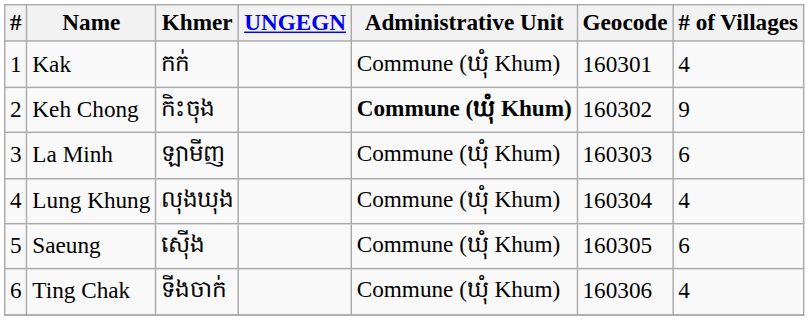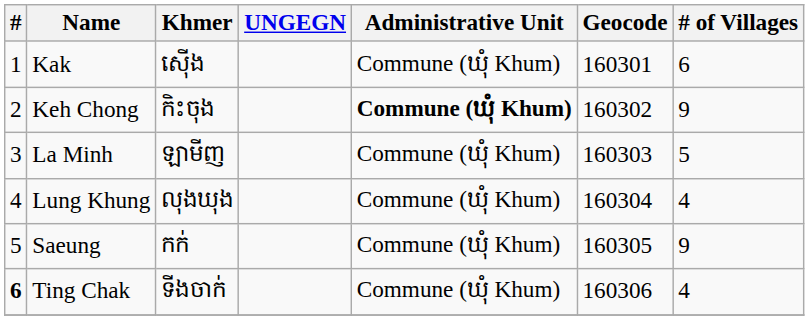 <table class="wikitable sortable">
 <tr>
 <th>#</th>
 <th>Name</th>
 <th>Khmer</th>
 <th><a href='#'>UNGEGN</a></th>
 <th>Administrative Unit</th>
 <th>Geocode</th>
 <th># of Villages</th>
 </tr>
 <tr>
 <td>1</td>
 <td>Kak</td>
-<td>កក់</td>
+<td>ស៊ើង</td>
 <td></td>
 <td>Commune (ឃុំ Khum)</td>
 <td>160301</td>
-<td>4</td>
+<td>6</td>
 </tr>
 <tr>
 <td>2</td>
 <td>Keh Chong</td>
 <td>កិះចុង</td>
 <td></td>
 <td><strong>Commune (ឃុំ Khum)</strong></td>
 <td>160302</td>
 <td>9</td>
 </tr>
 <tr>
 <td>3</td>
 <td>La Minh</td>
 <td>ឡាមីញ</td>
 <td></td>
 <td>Commune (ឃុំ Khum)</td>
 <td>160303</td>
-<td>6</td>
+<td>5</td>
 </tr>
 <tr>
 <td>4</td>
 <td>Lung Khung</td>
 <td>លុងឃុង</td>
 <td></td>
 <td>Commune (ឃុំ Khum)</td>
 <td>160304</td>
 <td>4</td>
 </tr>
 <tr>
 <td>5</td>
 <td>Saeung</td>
-<td>ស៊ើង</td>
+<td>កក់</td>
 <td></td>
 <td>Commune (ឃុំ Khum)</td>
 <td>160305</td>
-<td>6</td>
+<td>9</td>
 </tr>
 <tr>
-<td>6</td>
+<td><strong>6</strong></td>
 <td>Ting Chak</td>
 <td>ទីងចាក់</td>
 <td></td>
 <td>Commune (ឃុំ Khum)</td>
 <td>160306</td>
 <td>4</td>
 </tr>
 <tr>
 </tr>
 </table>
